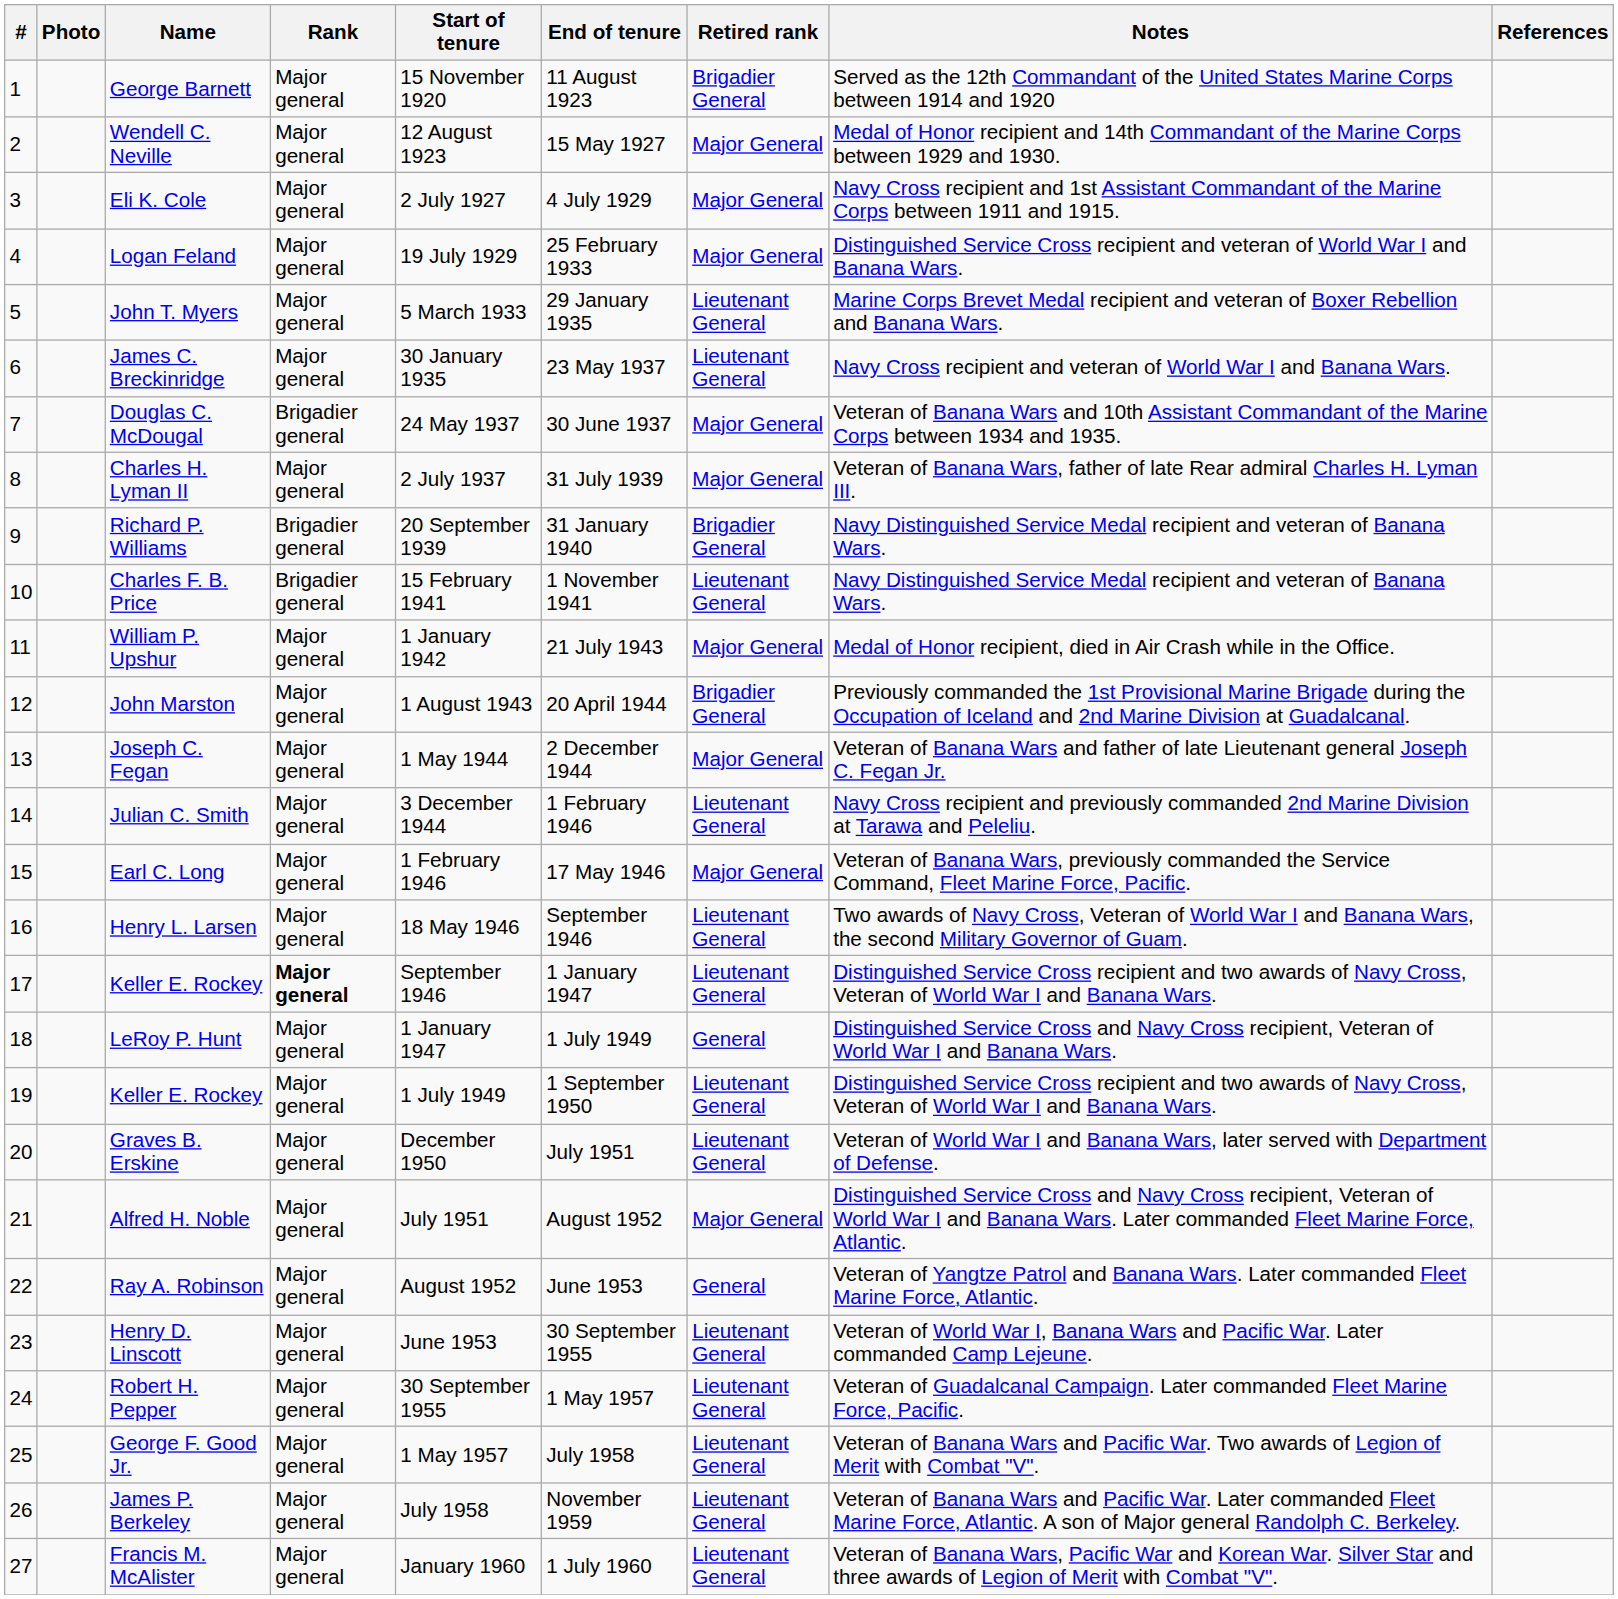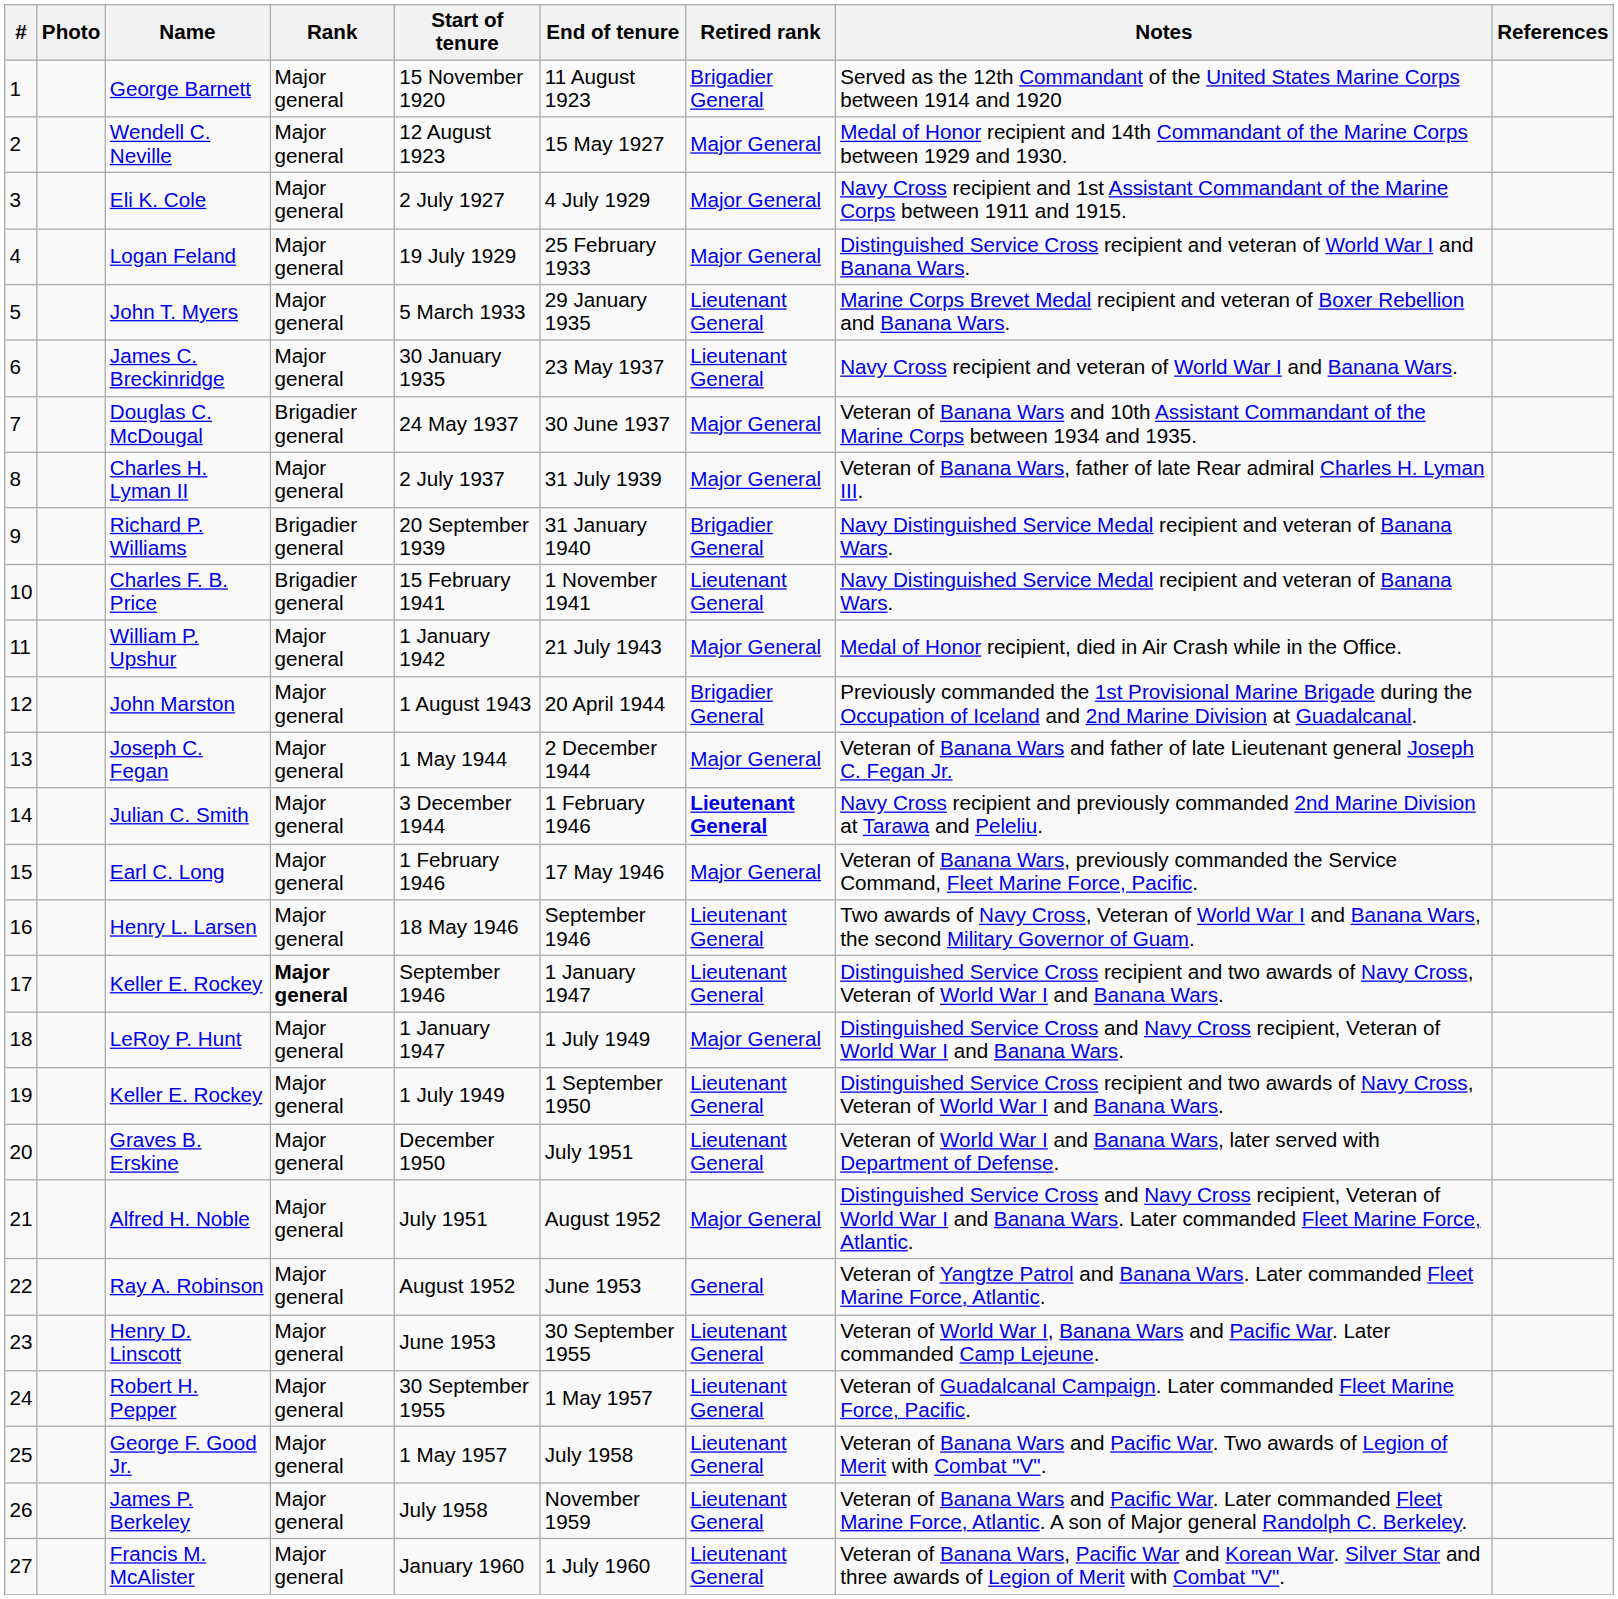 <table class="wikitable">
 <tr>
 <th>#</th>
 <th>Photo</th>
 <th>Name</th>
 <th>Rank</th>
 <th>Start of tenure</th>
 <th>End of tenure</th>
 <th>Retired rank</th>
 <th>Notes</th>
 <th>References</th>
 </tr>
 <tr>
 <td>1</td>
 <td></td>
 <td><a href='#'>George Barnett</a></td>
 <td>Major general</td>
 <td>15 November 1920</td>
 <td>11 August 1923</td>
 <td><a href='#'>Brigadier General</a></td>
 <td>Served as the 12th <a href='#'>Commandant</a> of the <a href='#'>United States Marine Corps</a> between 1914 and 1920</td>
 <td></td>
 </tr>
 <tr>
 <td>2</td>
 <td></td>
 <td><a href='#'>Wendell C. Neville</a></td>
 <td>Major general</td>
 <td>12 August 1923</td>
 <td>15 May 1927</td>
 <td><a href='#'>Major General</a></td>
 <td><a href='#'>Medal of Honor</a> recipient and 14th <a href='#'>Commandant of the Marine Corps</a> between 1929 and 1930.</td>
 <td></td>
 </tr>
 <tr>
 <td>3</td>
 <td></td>
 <td><a href='#'>Eli K. Cole</a></td>
 <td>Major general</td>
 <td>2 July 1927</td>
 <td>4 July 1929</td>
 <td><a href='#'>Major General</a></td>
 <td><a href='#'>Navy Cross</a> recipient and 1st <a href='#'>Assistant Commandant of the Marine Corps</a> between 1911 and 1915.</td>
 <td></td>
 </tr>
 <tr>
 <td>4</td>
 <td></td>
 <td><a href='#'>Logan Feland</a></td>
 <td>Major general</td>
 <td>19 July 1929</td>
 <td>25 February 1933</td>
 <td><a href='#'>Major General</a></td>
 <td><a href='#'>Distinguished Service Cross</a> recipient and veteran of <a href='#'>World War I</a> and <a href='#'>Banana Wars</a>.</td>
 <td></td>
 </tr>
 <tr>
 <td>5</td>
 <td></td>
 <td><a href='#'>John T. Myers</a></td>
 <td>Major general</td>
 <td>5 March 1933</td>
 <td>29 January 1935</td>
 <td><a href='#'>Lieutenant General</a></td>
 <td><a href='#'>Marine Corps Brevet Medal</a> recipient and veteran of <a href='#'>Boxer Rebellion</a> and <a href='#'>Banana Wars</a>.</td>
 <td></td>
 </tr>
 <tr>
 <td>6</td>
 <td></td>
 <td><a href='#'>James C. Breckinridge</a></td>
 <td>Major general</td>
 <td>30 January 1935</td>
 <td>23 May 1937</td>
 <td><a href='#'>Lieutenant General</a></td>
 <td><a href='#'>Navy Cross</a> recipient and veteran of <a href='#'>World War I</a> and <a href='#'>Banana Wars</a>.</td>
 <td></td>
 </tr>
 <tr>
 <td>7</td>
 <td></td>
 <td><a href='#'>Douglas C. McDougal</a></td>
 <td>Brigadier general</td>
 <td>24 May 1937</td>
 <td>30 June 1937</td>
 <td><a href='#'>Major General</a></td>
 <td>Veteran of <a href='#'>Banana Wars</a> and 10th <a href='#'>Assistant Commandant of the Marine Corps</a> between 1934 and 1935.</td>
 <td></td>
 </tr>
 <tr>
 <td>8</td>
 <td></td>
 <td><a href='#'>Charles H. Lyman II</a></td>
 <td>Major general</td>
 <td>2 July 1937</td>
 <td>31 July 1939</td>
 <td><a href='#'>Major General</a></td>
 <td>Veteran of <a href='#'>Banana Wars</a>, father of late Rear admiral <a href='#'>Charles H. Lyman III</a>.</td>
 <td></td>
 </tr>
 <tr>
 <td>9</td>
 <td></td>
 <td><a href='#'>Richard P. Williams</a></td>
 <td>Brigadier general</td>
 <td>20 September 1939</td>
 <td>31 January 1940</td>
 <td><a href='#'>Brigadier General</a></td>
 <td><a href='#'>Navy Distinguished Service Medal</a> recipient and veteran of <a href='#'>Banana Wars</a>.</td>
 <td></td>
 </tr>
 <tr>
 <td>10</td>
 <td></td>
 <td><a href='#'>Charles F. B. Price</a></td>
 <td>Brigadier general</td>
 <td>15 February 1941</td>
 <td>1 November 1941</td>
 <td><a href='#'>Lieutenant General</a></td>
 <td><a href='#'>Navy Distinguished Service Medal</a> recipient and veteran of <a href='#'>Banana Wars</a>.</td>
 <td></td>
 </tr>
 <tr>
 <td>11</td>
 <td></td>
 <td><a href='#'>William P. Upshur</a></td>
 <td>Major general</td>
 <td>1 January 1942</td>
 <td>21 July 1943</td>
 <td><a href='#'>Major General</a></td>
 <td><a href='#'>Medal of Honor</a> recipient, died in Air Crash while in the Office.</td>
 <td></td>
 </tr>
 <tr>
 <td>12</td>
 <td></td>
 <td><a href='#'>John Marston</a></td>
 <td>Major general</td>
 <td>1 August 1943</td>
 <td>20 April 1944</td>
 <td><a href='#'>Brigadier General</a></td>
 <td>Previously commanded the <a href='#'>1st Provisional Marine Brigade</a> during the <a href='#'>Occupation of Iceland</a> and <a href='#'>2nd Marine Division</a> at <a href='#'>Guadalcanal</a>.</td>
 <td></td>
 </tr>
 <tr>
 <td>13</td>
 <td></td>
 <td><a href='#'>Joseph C. Fegan</a></td>
 <td>Major general</td>
 <td>1 May 1944</td>
 <td>2 December 1944</td>
 <td><a href='#'>Major General</a></td>
 <td>Veteran of <a href='#'>Banana Wars</a> and father of late Lieutenant general <a href='#'>Joseph C. Fegan Jr.</a></td>
 <td></td>
 </tr>
 <tr>
 <td>14</td>
 <td></td>
 <td><a href='#'>Julian C. Smith</a></td>
 <td>Major general</td>
 <td>3 December 1944</td>
 <td>1 February 1946</td>
-<td><a href='#'>Lieutenant General</a></td>
+<td><strong><a href='#'>Lieutenant General</a></strong></td>
 <td><a href='#'>Navy Cross</a> recipient and previously commanded <a href='#'>2nd Marine Division</a> at <a href='#'>Tarawa</a> and <a href='#'>Peleliu</a>.</td>
 <td></td>
 </tr>
 <tr>
 <td>15</td>
 <td></td>
 <td><a href='#'>Earl C. Long</a></td>
 <td>Major general</td>
 <td>1 February 1946</td>
 <td>17 May 1946</td>
 <td><a href='#'>Major General</a></td>
 <td>Veteran of <a href='#'>Banana Wars</a>, previously commanded the Service Command, <a href='#'>Fleet Marine Force, Pacific</a>.</td>
 <td></td>
 </tr>
 <tr>
 <td>16</td>
 <td></td>
 <td><a href='#'>Henry L. Larsen</a></td>
 <td>Major general</td>
 <td>18 May 1946</td>
 <td>September 1946</td>
 <td><a href='#'>Lieutenant General</a></td>
 <td>Two awards of <a href='#'>Navy Cross</a>, Veteran of <a href='#'>World War I</a> and <a href='#'>Banana Wars</a>, the second <a href='#'>Military Governor of Guam</a>.</td>
 <td></td>
 </tr>
 <tr>
 <td>17</td>
 <td></td>
 <td><a href='#'>Keller E. Rockey</a></td>
 <td><strong>Major general</strong></td>
 <td>September 1946</td>
 <td>1 January 1947</td>
 <td><a href='#'>Lieutenant General</a></td>
 <td><a href='#'>Distinguished Service Cross</a> recipient and two awards of <a href='#'>Navy Cross</a>, Veteran of <a href='#'>World War I</a> and <a href='#'>Banana Wars</a>.</td>
 <td></td>
 </tr>
 <tr>
 <td>18</td>
 <td></td>
 <td><a href='#'>LeRoy P. Hunt</a></td>
 <td>Major general</td>
 <td>1 January 1947</td>
 <td>1 July 1949</td>
-<td><a href='#'>General</a></td>
+<td><a href='#'>Major General</a></td>
 <td><a href='#'>Distinguished Service Cross</a> and <a href='#'>Navy Cross</a> recipient, Veteran of <a href='#'>World War I</a> and <a href='#'>Banana Wars</a>.</td>
 <td></td>
 </tr>
 <tr>
 <td>19</td>
 <td></td>
 <td><a href='#'>Keller E. Rockey</a></td>
 <td>Major general</td>
 <td>1 July 1949</td>
 <td>1 September 1950</td>
 <td><a href='#'>Lieutenant General</a></td>
 <td><a href='#'>Distinguished Service Cross</a> recipient and two awards of <a href='#'>Navy Cross</a>, Veteran of <a href='#'>World War I</a> and <a href='#'>Banana Wars</a>.</td>
 <td></td>
 </tr>
 <tr>
 <td>20</td>
 <td></td>
 <td><a href='#'>Graves B. Erskine</a></td>
 <td>Major general</td>
 <td>December 1950</td>
 <td>July 1951</td>
 <td><a href='#'>Lieutenant General</a></td>
 <td>Veteran of <a href='#'>World War I</a> and <a href='#'>Banana Wars</a>, later served with <a href='#'>Department of Defense</a>.</td>
 <td></td>
 </tr>
 <tr>
 <td>21</td>
 <td></td>
 <td><a href='#'>Alfred H. Noble</a></td>
 <td>Major general</td>
 <td>July 1951</td>
 <td>August 1952</td>
 <td><a href='#'>Major General</a></td>
 <td><a href='#'>Distinguished Service Cross</a> and <a href='#'>Navy Cross</a> recipient, Veteran of <a href='#'>World War I</a> and <a href='#'>Banana Wars</a>. Later commanded <a href='#'>Fleet Marine Force, Atlantic</a>.</td>
 <td></td>
 </tr>
 <tr>
 <td>22</td>
 <td></td>
 <td><a href='#'>Ray A. Robinson</a></td>
 <td>Major general</td>
 <td>August 1952</td>
 <td>June 1953</td>
 <td><a href='#'>General</a></td>
 <td>Veteran of <a href='#'>Yangtze Patrol</a> and <a href='#'>Banana Wars</a>. Later commanded <a href='#'>Fleet Marine Force, Atlantic</a>.</td>
 <td></td>
 </tr>
 <tr>
 <td>23</td>
 <td></td>
 <td><a href='#'>Henry D. Linscott</a></td>
 <td>Major general</td>
 <td>June 1953</td>
 <td>30 September 1955</td>
 <td><a href='#'>Lieutenant General</a></td>
 <td>Veteran of <a href='#'>World War I</a>, <a href='#'>Banana Wars</a> and <a href='#'>Pacific War</a>. Later commanded <a href='#'>Camp Lejeune</a>.</td>
 <td></td>
 </tr>
 <tr>
 <td>24</td>
 <td></td>
 <td><a href='#'>Robert H. Pepper</a></td>
 <td>Major general</td>
 <td>30 September 1955</td>
 <td>1 May 1957</td>
 <td><a href='#'>Lieutenant General</a></td>
 <td>Veteran of <a href='#'>Guadalcanal Campaign</a>. Later commanded <a href='#'>Fleet Marine Force, Pacific</a>.</td>
 <td></td>
 </tr>
 <tr>
 <td>25</td>
 <td></td>
 <td><a href='#'>George F. Good Jr.</a></td>
 <td>Major general</td>
 <td>1 May 1957</td>
 <td>July 1958</td>
 <td><a href='#'>Lieutenant General</a></td>
 <td>Veteran of <a href='#'>Banana Wars</a> and <a href='#'>Pacific War</a>. Two awards of <a href='#'>Legion of Merit</a> with <a href='#'>Combat "V"</a>.</td>
 <td></td>
 </tr>
 <tr>
 <td>26</td>
 <td></td>
 <td><a href='#'>James P. Berkeley</a></td>
 <td>Major general</td>
 <td>July 1958</td>
 <td>November 1959</td>
 <td><a href='#'>Lieutenant General</a></td>
 <td>Veteran of <a href='#'>Banana Wars</a> and <a href='#'>Pacific War</a>. Later commanded <a href='#'>Fleet Marine Force, Atlantic</a>. A son of Major general <a href='#'>Randolph C. Berkeley</a>.</td>
 <td></td>
 </tr>
 <tr>
 <td>27</td>
 <td></td>
 <td><a href='#'>Francis M. McAlister</a></td>
 <td>Major general</td>
 <td>January 1960</td>
 <td>1 July 1960</td>
 <td><a href='#'>Lieutenant General</a></td>
 <td>Veteran of <a href='#'>Banana Wars</a>, <a href='#'>Pacific War</a> and <a href='#'>Korean War</a>. <a href='#'>Silver Star</a> and three awards of <a href='#'>Legion of Merit</a> with <a href='#'>Combat "V"</a>.</td>
 <td></td>
 </tr>
 <tr>
 </tr>
 </table>
